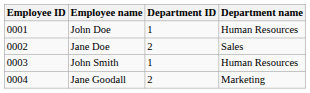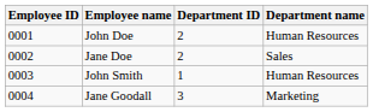 <table class="wikitable">
 <tr>
 <th>Employee ID</th>
 <th>Employee name</th>
 <th>Department ID</th>
 <th>Department name</th>
 </tr>
 <tr>
 <td>0001</td>
 <td>John Doe</td>
-<td>1</td>
+<td>2</td>
 <td>Human Resources</td>
 </tr>
 <tr>
 <td>0002</td>
 <td>Jane Doe</td>
 <td>2</td>
 <td>Sales</td>
 </tr>
 <tr>
 <td>0003</td>
 <td>John Smith</td>
 <td>1</td>
 <td>Human Resources</td>
 </tr>
 <tr>
 <td>0004</td>
 <td>Jane Goodall</td>
-<td>2</td>
+<td>3</td>
 <td>Marketing</td>
 </tr>
 </table>
